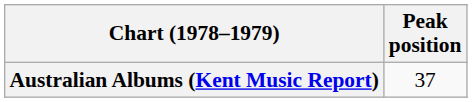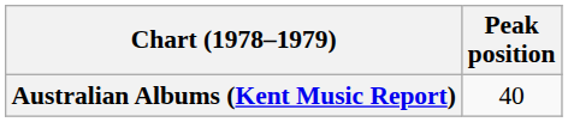 <table class="wikitable plainrowheaders">
 <tr>
 <th scope="col">Chart (1978–1979)</th>
 <th scope="col">Peak<br>position</th>
 </tr>
 <tr>
 <th scope="row">Australian Albums (<a href='#'>Kent Music Report</a>)</th>
-<td style="text-align:center;">37</td>
+<td style="text-align:center;">40</td>
 </tr>
 </table>
